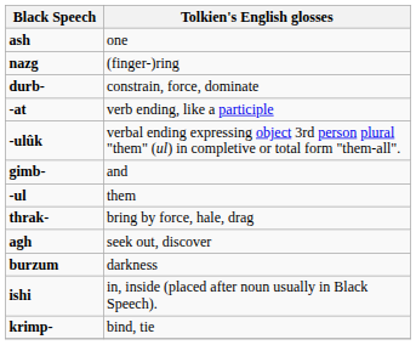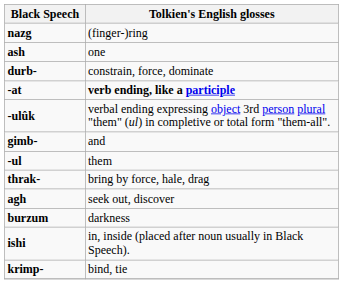 <table class="wikitable" style="margin: 1em auto;">
 <tr>
 <th style="width: 100px;">Black Speech</th>
 <th style="width: 330px;">Tolkien's English glosses</th>
 </tr>
 <tr>
+<td><strong>nazg</strong></td>
+<td>(finger-)ring</td>
+</tr>
+<tr>
 <td><strong>ash</strong></td>
 <td>one</td>
-</tr>
-<tr>
-<td><strong>nazg</strong></td>
-<td>(finger-)ring</td>
 </tr>
 <tr>
 <td><strong>durb-</strong></td>
 <td>constrain, force, dominate</td>
 </tr>
 <tr>
 <td><strong>-at</strong></td>
-<td>verb ending, like a <a href='#'>participle</a></td>
+<td><strong>verb ending, like a <a href='#'>participle</a></strong></td>
 </tr>
 <tr>
 <td><strong>-ulûk</strong></td>
 <td>verbal ending expressing <a href='#'>object</a> 3rd <a href='#'>person</a> <a href='#'>plural</a> "them" (<em>ul</em>) in completive or total form "them-all".</td>
 </tr>
 <tr>
 <td><strong>gimb-</strong></td>
 <td>and</td>
 </tr>
 <tr>
 <td><strong>-ul</strong></td>
 <td>them</td>
 </tr>
 <tr>
 <td><strong>thrak-</strong></td>
 <td>bring by force, hale, drag</td>
 </tr>
 <tr>
 <td><strong>agh</strong></td>
 <td>seek out, discover</td>
 </tr>
 <tr>
 <td><strong>burzum</strong></td>
 <td>darkness</td>
 </tr>
 <tr>
 <td><strong>ishi</strong></td>
 <td>in, inside (placed after noun usually in Black Speech).</td>
 </tr>
 <tr>
 <td><strong>krimp-</strong></td>
 <td>bind, tie</td>
 </tr>
 <tr>
 </tr>
 </table>
